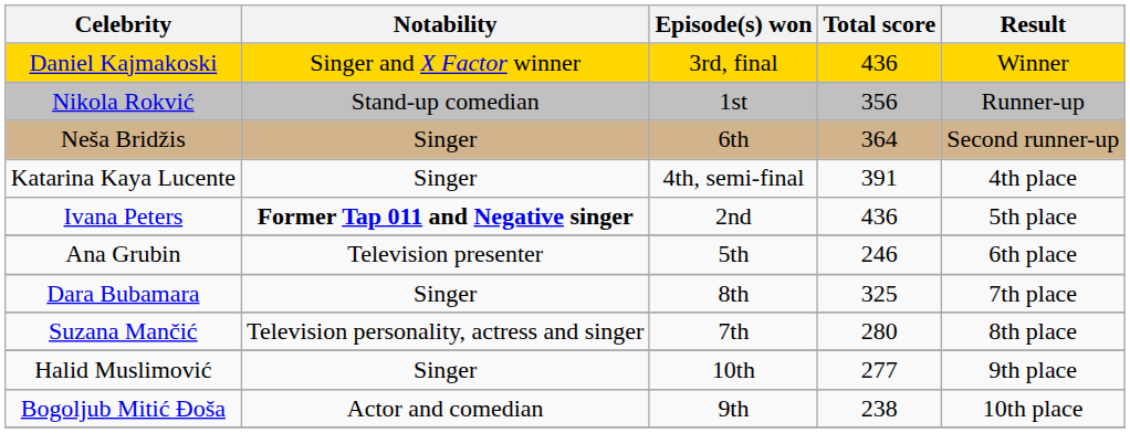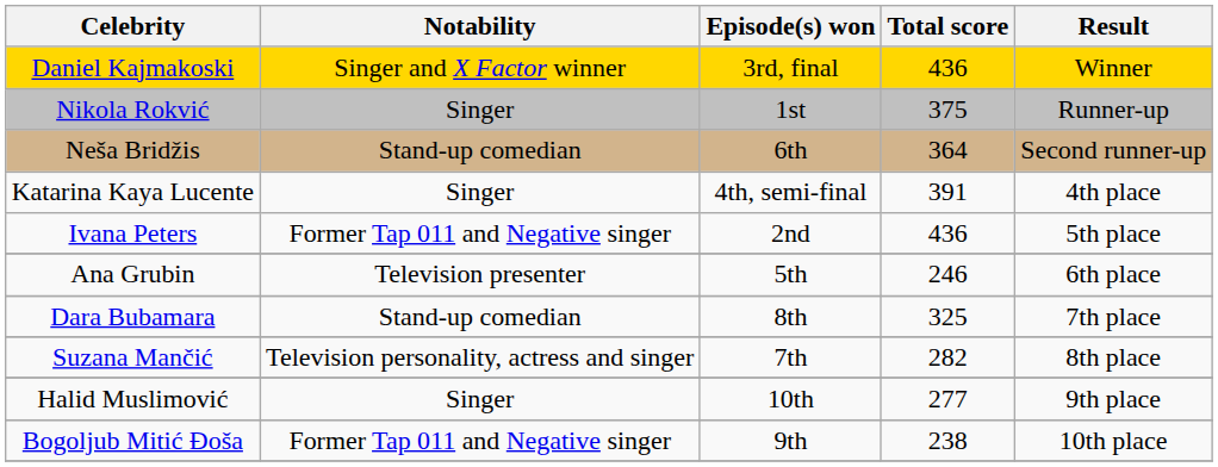 <table class="wikitable sortable" style="text-align:center;">
 <tr>
 <th>Celebrity</th>
 <th>Notability</th>
 <th>Episode(s) won</th>
 <th>Total score</th>
 <th>Result</th>
 </tr>
 <tr bgcolor="gold">
 <td><a href='#'>Daniel Kajmakoski</a></td>
 <td>Singer and <em><a href='#'>X Factor</a></em> winner</td>
 <td>3rd, final</td>
 <td>436</td>
 <td>Winner</td>
 </tr>
 <tr bgcolor="silver">
 <td><a href='#'>Nikola Rokvić</a></td>
-<td>Stand-up comedian</td>
+<td>Singer</td>
 <td>1st</td>
-<td>356</td>
+<td>375</td>
 <td>Runner-up</td>
 </tr>
 <tr bgcolor="tan">
 <td>Neša Bridžis</td>
-<td>Singer</td>
+<td>Stand-up comedian</td>
 <td>6th</td>
 <td>364</td>
 <td>Second runner-up</td>
 </tr>
 <tr>
 <td>Katarina Kaya Lucente</td>
 <td>Singer</td>
 <td>4th, semi-final</td>
 <td>391</td>
 <td>4th place</td>
 </tr>
 <tr>
 <td><a href='#'>Ivana Peters</a></td>
-<td><strong>Former <a href='#'>Tap 011</a> and <a href='#'>Negative</a> singer</strong></td>
+<td>Former <a href='#'>Tap 011</a> and <a href='#'>Negative</a> singer</td>
 <td>2nd</td>
 <td>436</td>
 <td>5th place</td>
 </tr>
 <tr>
 </tr>
 <tr>
 <td>Ana Grubin</td>
 <td>Television presenter</td>
 <td>5th</td>
 <td>246</td>
 <td>6th place</td>
 </tr>
 <tr>
 </tr>
 <tr>
 <td><a href='#'>Dara Bubamara</a></td>
-<td>Singer</td>
+<td>Stand-up comedian</td>
 <td>8th</td>
 <td>325</td>
 <td>7th place</td>
 </tr>
 <tr>
 </tr>
 <tr>
 <td><a href='#'>Suzana Mančić</a></td>
 <td>Television personality, actress and singer</td>
 <td>7th</td>
-<td>280</td>
+<td>282</td>
 <td>8th place</td>
 </tr>
 <tr>
 </tr>
 <tr>
 <td>Halid Muslimović</td>
 <td>Singer</td>
 <td>10th</td>
 <td>277</td>
 <td>9th place</td>
 </tr>
 <tr>
 </tr>
 <tr>
 <td><a href='#'>Bogoljub Mitić Đoša</a></td>
-<td>Actor and comedian</td>
+<td>Former <a href='#'>Tap 011</a> and <a href='#'>Negative</a> singer</td>
 <td>9th</td>
 <td>238</td>
 <td>10th place</td>
 </tr>
 <tr>
 </tr>
 </table>
